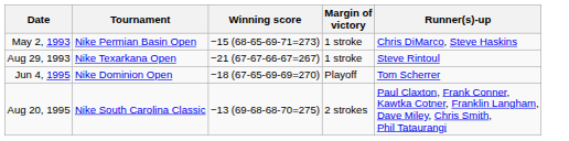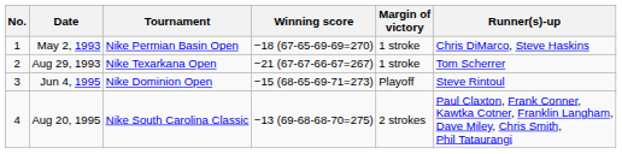 <table class="wikitable" style="font-size:95%;">
 <tr>
+<th>No.</th>
 <th>Date</th>
 <th>Tournament</th>
 <th>Winning score</th>
 <th>Margin of<br>victory</th>
 <th>Runner(s)-up</th>
 </tr>
 <tr>
+<td align=center>1</td>
 <td align=right>May 2, <a href='#'>1993</a></td>
 <td><a href='#'>Nike Permian Basin Open</a></td>
-<td>−15 (68-65-69-71=273)</td>
+<td>−18 (67-65-69-69=270)</td>
 <td>1 stroke</td>
 <td> <a href='#'>Chris DiMarco</a>,  <a href='#'>Steve Haskins</a></td>
 </tr>
 <tr>
+<td align=center>2</td>
 <td align=right>Aug 29, 1993</td>
 <td><a href='#'>Nike Texarkana Open</a></td>
 <td>−21 (67-67-66-67=267)</td>
 <td>1 stroke</td>
+<td> <a href='#'>Tom Scherrer</a></td>
+</tr>
+<tr>
+<td align=center>3</td>
+<td align=right>Jun 4, <a href='#'>1995</a></td>
+<td><a href='#'>Nike Dominion Open</a></td>
+<td>−15 (68-65-69-71=273)</td>
+<td>Playoff</td>
 <td> <a href='#'>Steve Rintoul</a></td>
 </tr>
 <tr>
-<td align=right>Jun 4, <a href='#'>1995</a></td>
-<td><a href='#'>Nike Dominion Open</a></td>
-<td>−18 (67-65-69-69=270)</td>
-<td>Playoff</td>
-<td> <a href='#'>Tom Scherrer</a></td>
-</tr>
-<tr>
+<td align=center>4</td>
 <td align=right>Aug 20, 1995</td>
 <td><a href='#'>Nike South Carolina Classic</a></td>
 <td>−13 (69-68-68-70=275)</td>
 <td>2 strokes</td>
 <td> <a href='#'>Paul Claxton</a>,  <a href='#'>Frank Conner</a>,<br> <a href='#'>Kawtka Cotner</a>,  <a href='#'>Franklin Langham</a>,<br> <a href='#'>Dave Miley</a>,  <a href='#'>Chris Smith</a>,<br> <a href='#'>Phil Tataurangi</a></td>
 </tr>
 </table>
